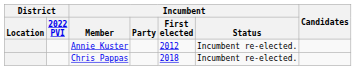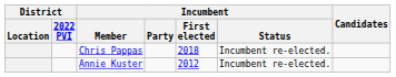 <table class="wikitable sortable">
 <tr>
 <th colspan=2>District</th>
 <th colspan=4>Incumbent</th>
 <th rowspan=2 class="unsortable">Candidates</th>
 </tr>
 <tr valign=bottom>
 <th>Location</th>
 <th><a href='#'>2022<br>PVI</a></th>
 <th>Member</th>
 <th>Party</th>
 <th>First<br>elected</th>
 <th>Status</th>
 </tr>
 <tr>
 <th></th>
 <td></td>
+<td><a href='#'>Chris Pappas</a></td>
+<td></td>
+<td><a href='#'>2018</a></td>
+<td>Incumbent re-elected.</td>
+<td nowrap></td>
+</tr>
+<tr>
+<th></th>
+<td></td>
 <td><a href='#'>Annie Kuster</a></td>
 <td></td>
 <td><a href='#'>2012</a></td>
 <td>Incumbent re-elected.</td>
 <td nowrap></td>
 </tr>
-<tr>
-<th></th>
-<td></td>
-<td><a href='#'>Chris Pappas</a></td>
-<td></td>
-<td><a href='#'>2018</a></td>
-<td>Incumbent re-elected.</td>
-<td nowrap></td>
-</tr>
 </table>
